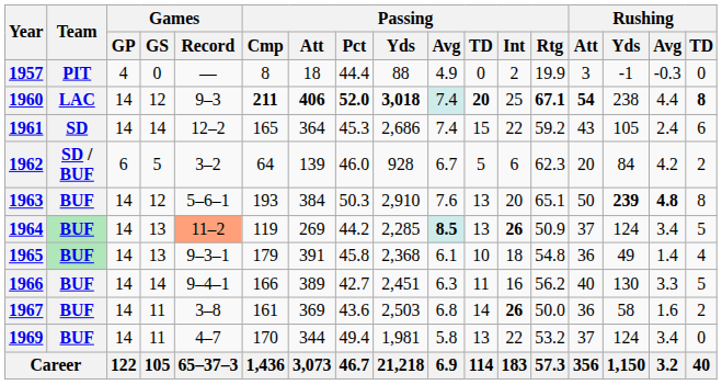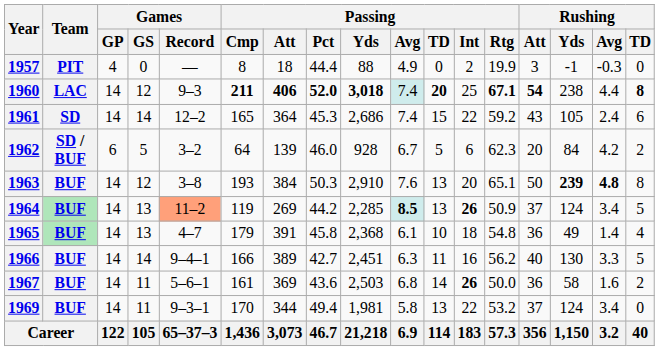 <table class="wikitable" style="text-align:center;">
 <tr>
 <th rowspan="2">Year</th>
 <th rowspan="2">Team</th>
 <th colspan="3">Games</th>
 <th colspan="8">Passing</th>
 <th colspan="4">Rushing</th>
 </tr>
 <tr>
 <th>GP</th>
 <th>GS</th>
 <th>Record</th>
 <th>Cmp</th>
 <th>Att</th>
 <th>Pct</th>
 <th>Yds</th>
 <th>Avg</th>
 <th>TD</th>
 <th>Int</th>
 <th>Rtg</th>
 <th>Att</th>
 <th>Yds</th>
 <th>Avg</th>
 <th>TD</th>
 </tr>
 <tr>
 <th><a href='#'>1957</a></th>
 <th><a href='#'>PIT</a></th>
 <td>4</td>
 <td>0</td>
 <td>—</td>
 <td>8</td>
 <td>18</td>
 <td>44.4</td>
 <td>88</td>
 <td>4.9</td>
 <td>0</td>
 <td>2</td>
 <td>19.9</td>
 <td>3</td>
 <td>-1</td>
 <td>-0.3</td>
 <td>0</td>
 </tr>
 <tr>
 <th><a href='#'>1960</a></th>
 <th><a href='#'>LAC</a></th>
 <td>14</td>
 <td>12</td>
 <td>9–3</td>
 <td><strong>211</strong></td>
 <td><strong>406</strong></td>
 <td><strong>52.0</strong></td>
 <td><strong>3,018</strong></td>
 <td style="background:#cfecec;">7.4</td>
 <td><strong>20</strong></td>
 <td>25</td>
 <td><strong>67.1</strong></td>
 <td><strong>54</strong></td>
 <td>238</td>
 <td>4.4</td>
 <td><strong>8</strong></td>
 </tr>
 <tr>
 <th><a href='#'>1961</a></th>
 <th><a href='#'>SD</a></th>
 <td>14</td>
 <td>14</td>
 <td>12–2</td>
 <td>165</td>
 <td>364</td>
 <td>45.3</td>
 <td>2,686</td>
 <td>7.4</td>
 <td>15</td>
 <td>22</td>
 <td>59.2</td>
 <td>43</td>
 <td>105</td>
 <td>2.4</td>
 <td>6</td>
 </tr>
 <tr>
 <th><a href='#'>1962</a></th>
 <th><a href='#'>SD</a> / <a href='#'>BUF</a></th>
 <td>6</td>
 <td>5</td>
 <td>3–2</td>
 <td>64</td>
 <td>139</td>
 <td>46.0</td>
 <td>928</td>
 <td>6.7</td>
 <td>5</td>
 <td>6</td>
 <td>62.3</td>
 <td>20</td>
 <td>84</td>
 <td>4.2</td>
 <td>2</td>
 </tr>
 <tr>
 <th><a href='#'>1963</a></th>
 <th><a href='#'>BUF</a></th>
 <td>14</td>
 <td>12</td>
-<td>5–6–1</td>
+<td>3–8</td>
 <td>193</td>
 <td>384</td>
 <td>50.3</td>
 <td>2,910</td>
 <td>7.6</td>
 <td>13</td>
 <td>20</td>
 <td>65.1</td>
 <td>50</td>
 <td><strong>239</strong></td>
 <td><strong>4.8</strong></td>
 <td>8</td>
 </tr>
 <tr>
 <th><a href='#'>1964</a></th>
 <th style="background:#afe6ba; width:3em;"><a href='#'>BUF</a></th>
 <td>14</td>
 <td>13</td>
 <td style="background: lightsalmon;">11–2</td>
 <td>119</td>
 <td>269</td>
 <td>44.2</td>
 <td>2,285</td>
 <td style="background:#cfecec;"><strong>8.5</strong></td>
 <td>13</td>
 <td><strong>26</strong></td>
 <td>50.9</td>
 <td>37</td>
 <td>124</td>
 <td>3.4</td>
 <td>5</td>
 </tr>
 <tr>
 <th><a href='#'>1965</a></th>
 <th style="background:#afe6ba; width:3em;"><a href='#'>BUF</a></th>
 <td>14</td>
 <td>13</td>
-<td>9–3–1</td>
+<td>4–7</td>
 <td>179</td>
 <td>391</td>
 <td>45.8</td>
 <td>2,368</td>
 <td>6.1</td>
 <td>10</td>
 <td>18</td>
 <td>54.8</td>
 <td>36</td>
 <td>49</td>
 <td>1.4</td>
 <td>4</td>
 </tr>
 <tr>
 <th><a href='#'>1966</a></th>
 <th><a href='#'>BUF</a></th>
 <td>14</td>
 <td>14</td>
 <td>9–4–1</td>
 <td>166</td>
 <td>389</td>
 <td>42.7</td>
 <td>2,451</td>
 <td>6.3</td>
 <td>11</td>
 <td>16</td>
 <td>56.2</td>
 <td>40</td>
 <td>130</td>
 <td>3.3</td>
 <td>5</td>
 </tr>
 <tr>
 <th><a href='#'>1967</a></th>
 <th><a href='#'>BUF</a></th>
 <td>14</td>
 <td>11</td>
-<td>3–8</td>
+<td>5–6–1</td>
 <td>161</td>
 <td>369</td>
 <td>43.6</td>
 <td>2,503</td>
 <td>6.8</td>
 <td>14</td>
 <td><strong>26</strong></td>
 <td>50.0</td>
 <td>36</td>
 <td>58</td>
 <td>1.6</td>
 <td>2</td>
 </tr>
 <tr>
 <th><a href='#'>1969</a></th>
 <th><a href='#'>BUF</a></th>
 <td>14</td>
 <td>11</td>
-<td>4–7</td>
+<td>9–3–1</td>
 <td>170</td>
 <td>344</td>
 <td>49.4</td>
 <td>1,981</td>
 <td>5.8</td>
 <td>13</td>
 <td>22</td>
 <td>53.2</td>
 <td>37</td>
 <td>124</td>
 <td>3.4</td>
 <td>0</td>
 </tr>
 <tr>
 <th colspan="2">Career</th>
 <th>122</th>
 <th>105</th>
 <th>65–37–3</th>
 <th>1,436</th>
 <th>3,073</th>
 <th>46.7</th>
 <th>21,218</th>
 <th>6.9</th>
 <th>114</th>
 <th>183</th>
 <th>57.3</th>
 <th>356</th>
 <th>1,150</th>
 <th>3.2</th>
 <th>40</th>
 </tr>
 </table>
